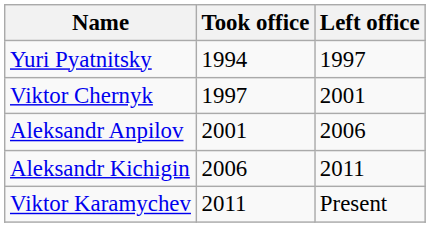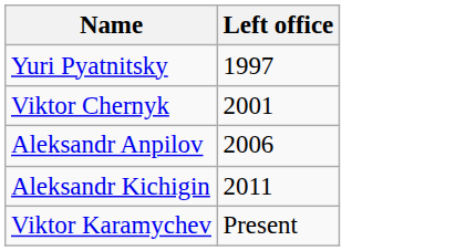 <table class="wikitable">
 <tr>
 <th>Name</th>
-<th>Took office</th>
 <th>Left office</th>
 </tr>
 <tr>
 <td><a href='#'>Yuri Pyatnitsky</a></td>
-<td>1994</td>
 <td>1997</td>
 </tr>
 <tr>
 <td><a href='#'>Viktor Chernyk</a></td>
-<td>1997</td>
 <td>2001</td>
 </tr>
 <tr>
 <td><a href='#'>Aleksandr Anpilov</a></td>
-<td>2001</td>
 <td>2006</td>
 </tr>
 <tr>
 <td><a href='#'>Aleksandr Kichigin</a></td>
-<td>2006</td>
 <td>2011</td>
 </tr>
 <tr>
 <td><a href='#'>Viktor Karamychev</a></td>
-<td>2011</td>
 <td>Present</td>
 </tr>
 </table>
